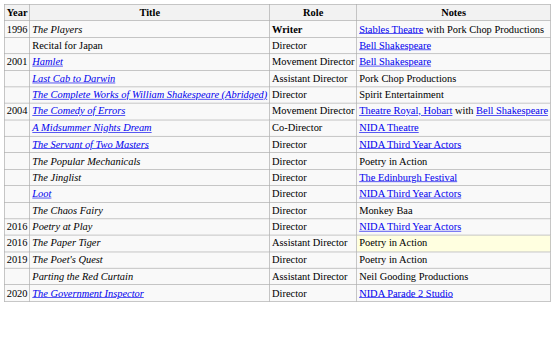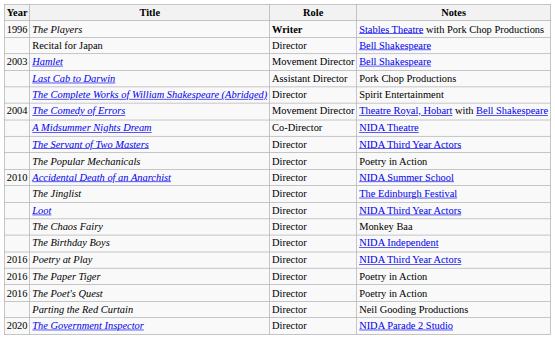 <table class="wikitable sortable">
 <tr>
 <th>Year</th>
 <th>Title</th>
 <th>Role</th>
 <th>Notes</th>
 </tr>
 <tr>
 <td>1996</td>
 <td><em>The Players</em></td>
 <td><strong>Writer</strong></td>
 <td><a href='#'>Stables Theatre</a> with Pork Chop Productions</td>
 </tr>
 <tr>
 <td></td>
 <td>Recital for Japan</td>
 <td>Director</td>
 <td><a href='#'>Bell Shakespeare</a></td>
 </tr>
 <tr>
-<td>2001</td>
+<td>2003</td>
 <td><em><a href='#'>Hamlet</a></em></td>
 <td>Movement Director</td>
 <td><a href='#'>Bell Shakespeare</a></td>
 </tr>
 <tr>
 <td></td>
 <td><em><a href='#'>Last Cab to Darwin</a></em></td>
 <td>Assistant Director</td>
 <td>Pork Chop Productions</td>
 </tr>
 <tr>
 <td></td>
 <td><em><a href='#'>The Complete Works of William Shakespeare (Abridged)</a></em></td>
 <td>Director</td>
 <td>Spirit Entertainment</td>
 </tr>
 <tr>
 <td>2004</td>
 <td><em><a href='#'>The Comedy of Errors</a></em></td>
 <td>Movement Director</td>
 <td><a href='#'>Theatre Royal, Hobart</a> with <a href='#'>Bell Shakespeare</a></td>
 </tr>
 <tr>
 <td></td>
 <td><em><a href='#'>A Midsummer Nights Dream</a></em></td>
 <td>Co-Director</td>
 <td><a href='#'>NIDA Theatre</a></td>
 </tr>
 <tr>
 <td></td>
 <td><em><a href='#'>The Servant of Two Masters</a></em></td>
 <td>Director</td>
 <td><a href='#'>NIDA Third Year Actors</a></td>
 </tr>
 <tr>
 <td></td>
 <td><em>The Popular Mechanicals</em></td>
 <td>Director</td>
 <td>Poetry in Action</td>
 </tr>
 <tr>
+<td>2010</td>
+<td><em><a href='#'>Accidental Death of an Anarchist</a></em></td>
+<td>Director</td>
+<td><a href='#'>NIDA Summer School</a></td>
+</tr>
+<tr>
 <td></td>
 <td><em>The Jinglist</em></td>
 <td>Director</td>
 <td><a href='#'>The Edinburgh Festival</a></td>
 </tr>
 <tr>
 <td></td>
 <td><em><a href='#'>Loot</a></em></td>
 <td>Director</td>
 <td><a href='#'>NIDA Third Year Actors</a></td>
 </tr>
 <tr>
 <td></td>
 <td><em>The Chaos Fairy</em></td>
 <td>Director</td>
 <td>Monkey Baa</td>
 </tr>
 <tr>
+<td></td>
+<td><em>The Birthday Boys</em></td>
+<td>Director</td>
+<td><a href='#'>NIDA Independent</a></td>
+</tr>
+<tr>
 <td>2016</td>
 <td><em>Poetry at Play</em></td>
 <td>Director</td>
 <td><a href='#'>NIDA Third Year Actors</a></td>
 </tr>
 <tr>
 <td>2016</td>
 <td><em>The Paper Tiger</em></td>
-<td>Assistant Director</td>
-<td style="background: lightyellow;">Poetry in Action</td>
+<td>Director</td>
+<td>Poetry in Action</td>
 </tr>
 <tr>
-<td>2019</td>
+<td>2016</td>
 <td><em>The Poet's Quest</em></td>
 <td>Director</td>
 <td>Poetry in Action</td>
 </tr>
 <tr>
 <td></td>
 <td><em>Parting the Red Curtain</em></td>
-<td>Assistant Director</td>
+<td>Director</td>
 <td>Neil Gooding Productions</td>
 </tr>
 <tr>
 <td>2020</td>
 <td><em><a href='#'>The Government Inspector</a></em></td>
 <td>Director</td>
 <td><a href='#'>NIDA Parade 2 Studio</a></td>
 </tr>
 </table>
